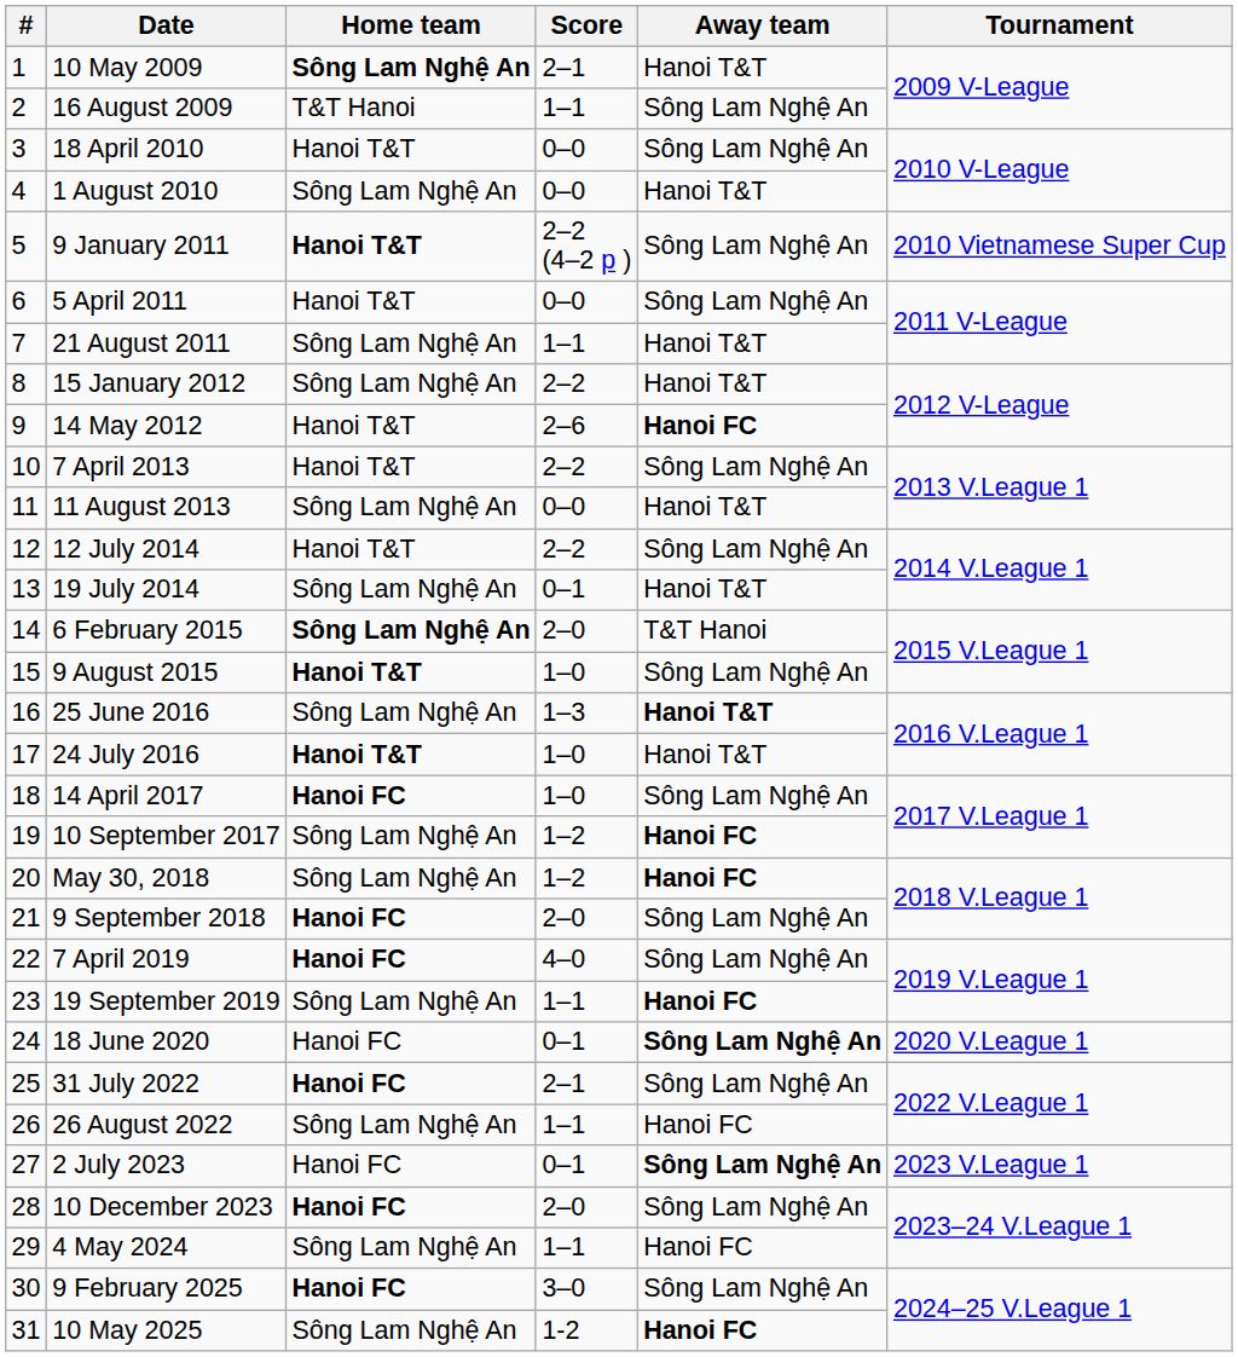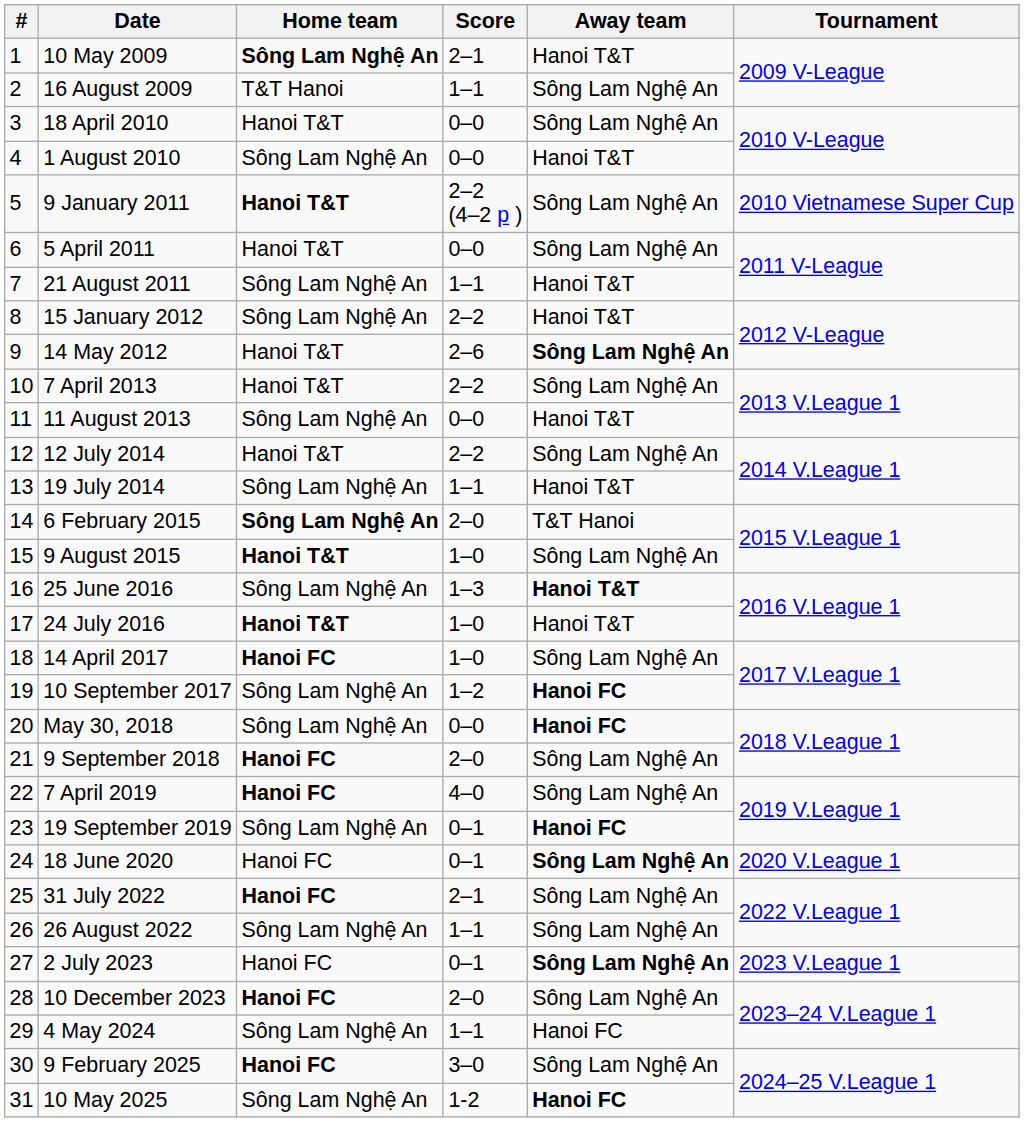 <table class="wikitable">
 <tr>
 <th>#</th>
 <th>Date</th>
 <th>Home team</th>
 <th>Score</th>
 <th>Away team</th>
 <th>Tournament</th>
 </tr>
 <tr>
 <td>1</td>
 <td>10 May 2009</td>
 <td><strong>Sông Lam Nghệ An</strong></td>
 <td>2–1</td>
 <td>Hanoi T&T</td>
 <td rowspan="2"><a href='#'>2009 V-League</a></td>
 </tr>
 <tr>
 <td>2</td>
 <td>16 August 2009</td>
 <td>T&T Hanoi</td>
 <td>1–1</td>
 <td>Sông Lam Nghệ An</td>
 </tr>
 <tr>
 <td>3</td>
 <td>18 April 2010</td>
 <td>Hanoi T&T</td>
 <td>0–0</td>
 <td>Sông Lam Nghệ An</td>
 <td rowspan="2"><a href='#'>2010 V-League</a></td>
 </tr>
 <tr>
 <td>4</td>
 <td>1 August 2010</td>
 <td>Sông Lam Nghệ An</td>
 <td>0–0</td>
 <td>Hanoi T&T</td>
 </tr>
 <tr>
 <td>5</td>
 <td>9 January 2011</td>
 <td><strong>Hanoi T&T</strong></td>
 <td>2–2<br>(4–2 <a href='#'>p</a> )</td>
 <td>Sông Lam Nghệ An</td>
 <td><a href='#'>2010 Vietnamese Super Cup</a></td>
 </tr>
 <tr>
 <td>6</td>
 <td>5 April 2011</td>
 <td>Hanoi T&T</td>
 <td>0–0</td>
 <td>Sông Lam Nghệ An</td>
 <td rowspan="2"><a href='#'>2011 V-League</a></td>
 </tr>
 <tr>
 <td>7</td>
 <td>21 August 2011</td>
 <td>Sông Lam Nghệ An</td>
 <td>1–1</td>
 <td>Hanoi T&T</td>
 </tr>
 <tr>
 <td>8</td>
 <td>15 January 2012</td>
 <td>Sông Lam Nghệ An</td>
 <td>2–2</td>
 <td>Hanoi T&T</td>
 <td rowspan="2"><a href='#'>2012 V-League</a></td>
 </tr>
 <tr>
 <td>9</td>
 <td>14 May 2012</td>
 <td>Hanoi T&T</td>
 <td>2–6</td>
-<td><strong>Hanoi FC</strong></td>
+<td><strong>Sông Lam Nghệ An</strong></td>
 </tr>
 <tr>
 <td>10</td>
 <td>7 April 2013</td>
 <td>Hanoi T&T</td>
 <td>2–2</td>
 <td>Sông Lam Nghệ An</td>
 <td rowspan="2"><a href='#'>2013 V.League 1</a></td>
 </tr>
 <tr>
 <td>11</td>
 <td>11 August 2013</td>
 <td>Sông Lam Nghệ An</td>
 <td>0–0</td>
 <td>Hanoi T&T</td>
 </tr>
 <tr>
 <td>12</td>
 <td>12 July 2014</td>
 <td>Hanoi T&T</td>
 <td>2–2</td>
 <td>Sông Lam Nghệ An</td>
 <td rowspan="2"><a href='#'>2014 V.League 1</a></td>
 </tr>
 <tr>
 <td>13</td>
 <td>19 July 2014</td>
 <td>Sông Lam Nghệ An</td>
-<td>0–1</td>
+<td>1–1</td>
 <td>Hanoi T&T</td>
 </tr>
 <tr>
 <td>14</td>
 <td>6 February 2015</td>
 <td><strong>Sông Lam Nghệ An</strong></td>
 <td>2–0</td>
 <td>T&T Hanoi</td>
 <td rowspan="2"><a href='#'>2015 V.League 1</a></td>
 </tr>
 <tr>
 <td>15</td>
 <td>9 August 2015</td>
 <td><strong>Hanoi T&T</strong></td>
 <td>1–0</td>
 <td>Sông Lam Nghệ An</td>
 </tr>
 <tr>
 <td>16</td>
 <td>25 June 2016</td>
 <td>Sông Lam Nghệ An</td>
 <td>1–3</td>
 <td><strong>Hanoi T&T</strong></td>
 <td rowspan="2"><a href='#'>2016 V.League 1</a></td>
 </tr>
 <tr>
 <td>17</td>
 <td>24 July 2016</td>
 <td><strong>Hanoi T&T</strong></td>
 <td>1–0</td>
 <td>Hanoi T&T</td>
 </tr>
 <tr>
 <td>18</td>
 <td>14 April 2017</td>
 <td><strong>Hanoi FC</strong></td>
 <td>1–0</td>
 <td>Sông Lam Nghệ An</td>
 <td rowspan="2"><a href='#'>2017 V.League 1</a></td>
 </tr>
 <tr>
 <td>19</td>
 <td>10 September 2017</td>
 <td>Sông Lam Nghệ An</td>
 <td>1–2</td>
 <td><strong>Hanoi FC</strong></td>
 </tr>
 <tr>
 <td>20</td>
 <td>May 30, 2018</td>
 <td>Sông Lam Nghệ An</td>
-<td>1–2</td>
+<td>0–0</td>
 <td><strong>Hanoi FC</strong></td>
 <td rowspan="2"><a href='#'>2018 V.League 1</a></td>
 </tr>
 <tr>
 <td>21</td>
 <td>9 September 2018</td>
 <td><strong>Hanoi FC</strong></td>
 <td>2–0</td>
 <td>Sông Lam Nghệ An</td>
 </tr>
 <tr>
 <td>22</td>
 <td>7 April 2019</td>
 <td><strong>Hanoi FC</strong></td>
 <td>4–0</td>
 <td>Sông Lam Nghệ An</td>
 <td rowspan="2"><a href='#'>2019 V.League 1</a></td>
 </tr>
 <tr>
 <td>23</td>
 <td>19 September 2019</td>
 <td>Sông Lam Nghệ An</td>
-<td>1–1</td>
+<td>0–1</td>
 <td><strong>Hanoi FC</strong></td>
 </tr>
 <tr>
 <td>24</td>
 <td>18 June 2020</td>
 <td>Hanoi FC</td>
 <td>0–1</td>
 <td><strong>Sông Lam Nghệ An</strong></td>
 <td><a href='#'>2020 V.League 1</a></td>
 </tr>
 <tr>
 <td>25</td>
 <td>31 July 2022</td>
 <td><strong>Hanoi FC</strong></td>
 <td>2–1</td>
 <td>Sông Lam Nghệ An</td>
 <td rowspan="2"><a href='#'>2022 V.League 1</a></td>
 </tr>
 <tr>
 <td>26</td>
 <td>26 August 2022</td>
 <td>Sông Lam Nghệ An</td>
 <td>1–1</td>
-<td>Hanoi FC</td>
+<td>Sông Lam Nghệ An</td>
 </tr>
 <tr>
 <td>27</td>
 <td>2 July 2023</td>
 <td>Hanoi FC</td>
 <td>0–1</td>
 <td><strong>Sông Lam Nghệ An</strong></td>
 <td><a href='#'>2023 V.League 1</a></td>
 </tr>
 <tr>
 <td>28</td>
 <td>10 December 2023</td>
 <td><strong>Hanoi FC</strong></td>
 <td>2–0</td>
 <td>Sông Lam Nghệ An</td>
 <td rowspan="2"><a href='#'>2023–24 V.League 1</a></td>
 </tr>
 <tr>
 <td>29</td>
 <td>4 May 2024</td>
 <td>Sông Lam Nghệ An</td>
 <td>1–1</td>
 <td>Hanoi FC</td>
 </tr>
 <tr>
 <td>30</td>
 <td>9 February 2025</td>
 <td><strong>Hanoi FC</strong></td>
 <td>3–0</td>
 <td>Sông Lam Nghệ An</td>
 <td rowspan="2"><a href='#'>2024–25 V.League 1</a></td>
 </tr>
 <tr>
 <td>31</td>
 <td>10 May 2025</td>
 <td>Sông Lam Nghệ An</td>
 <td>1-2</td>
 <td><strong>Hanoi FC</strong></td>
 </tr>
 </table>
